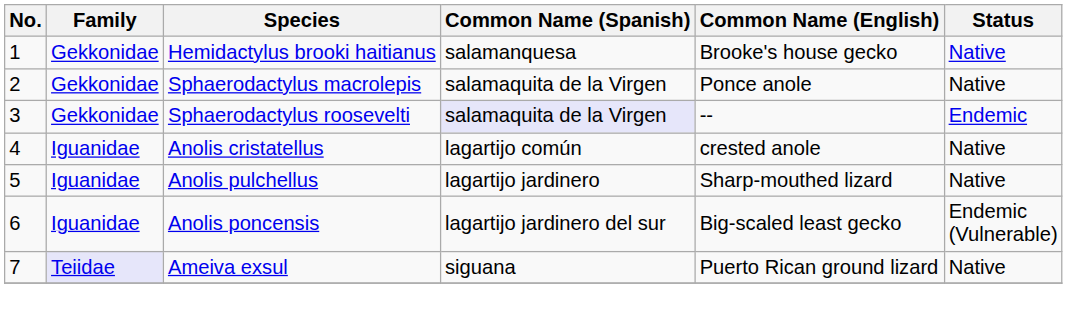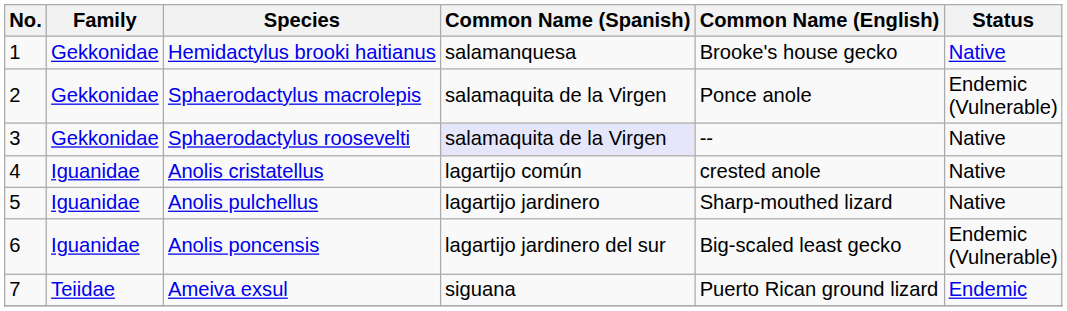 <table class="wikitable sortable">
 <tr>
 <th>No.</th>
 <th>Family</th>
 <th>Species</th>
 <th>Common Name (Spanish)</th>
 <th>Common Name (English)</th>
 <th>Status</th>
 </tr>
 <tr>
 <td>1</td>
 <td><a href='#'>Gekkonidae</a></td>
 <td><a href='#'>Hemidactylus brooki haitianus</a></td>
 <td>salamanquesa</td>
 <td>Brooke's house gecko</td>
 <td><a href='#'>Native</a></td>
 </tr>
 <tr>
 <td>2</td>
 <td><a href='#'>Gekkonidae</a></td>
 <td><a href='#'>Sphaerodactylus macrolepis</a></td>
 <td>salamaquita de la Virgen</td>
 <td>Ponce anole</td>
-<td>Native</td>
+<td>Endemic<br> (Vulnerable)</td>
 </tr>
 <tr>
 <td>3</td>
 <td><a href='#'>Gekkonidae</a></td>
 <td><a href='#'>Sphaerodactylus roosevelti</a></td>
 <td style="background: lavender;">salamaquita de la Virgen</td>
 <td>--</td>
-<td><a href='#'>Endemic</a></td>
+<td>Native</td>
 </tr>
 <tr>
 <td>4</td>
 <td><a href='#'>Iguanidae</a></td>
 <td><a href='#'>Anolis cristatellus</a></td>
 <td>lagartijo común</td>
 <td>crested anole</td>
 <td>Native</td>
 </tr>
 <tr>
 <td>5</td>
 <td><a href='#'>Iguanidae</a></td>
 <td><a href='#'>Anolis pulchellus</a></td>
 <td>lagartijo jardinero</td>
 <td>Sharp-mouthed lizard</td>
 <td>Native</td>
 </tr>
 <tr>
 <td>6</td>
 <td><a href='#'>Iguanidae</a></td>
 <td><a href='#'>Anolis poncensis</a></td>
 <td>lagartijo jardinero del sur</td>
 <td>Big-scaled least gecko</td>
 <td>Endemic<br> (Vulnerable)</td>
 </tr>
 <tr>
 <td>7</td>
-<td style="background: lavender;"><a href='#'>Teiidae</a></td>
+<td><a href='#'>Teiidae</a></td>
 <td><a href='#'>Ameiva exsul</a></td>
 <td>siguana</td>
 <td>Puerto Rican ground lizard</td>
-<td>Native</td>
+<td><a href='#'>Endemic</a></td>
 </tr>
 <tr>
 </tr>
 <tr bgcolor=#ffffff class="sortbottom">
 </tr>
 </table>
